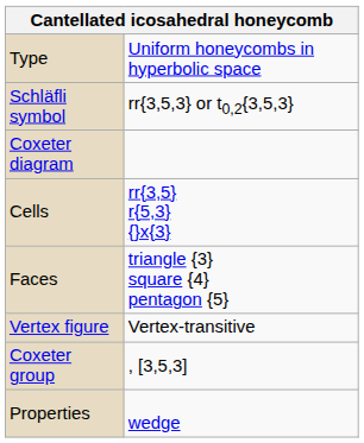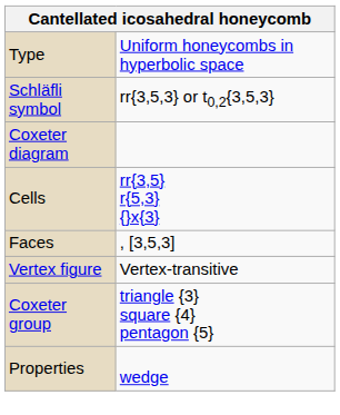 <table class="wikitable" align="right" style="margin-left:10px" width="320">
 <tr>
 <th bgcolor=#e7dcc3 colspan=2>Cantellated icosahedral honeycomb<br></th>
 </tr>
 <tr>
 <td bgcolor=#e7dcc3>Type</td>
 <td><a href='#'>Uniform honeycombs in hyperbolic space</a></td>
 </tr>
 <tr>
 <td width=100 bgcolor=#e7dcc3><a href='#'>Schläfli symbol</a></td>
 <td>rr{3,5,3} or t<sub>0,2</sub>{3,5,3}</td>
 </tr>
 <tr>
 <td bgcolor=#e7dcc3><a href='#'>Coxeter diagram</a></td>
 <td></td>
 </tr>
 <tr>
 <td bgcolor=#e7dcc3>Cells</td>
 <td><a href='#'>rr{3,5}</a> <br><a href='#'>r{5,3}</a> <br><a href='#'>{}x{3}</a> </td>
 </tr>
 <tr>
 <td bgcolor=#e7dcc3>Faces</td>
-<td><a href='#'>triangle</a> {3}<br><a href='#'>square</a> {4}<br><a href='#'>pentagon</a> {5}</td>
+<td>, [3,5,3]</td>
 </tr>
 <tr>
 <td bgcolor=#e7dcc3><a href='#'>Vertex figure</a></td>
 <td>Vertex-transitive</td>
 </tr>
 <tr>
 <td bgcolor=#e7dcc3><a href='#'>Coxeter group</a></td>
-<td>, [3,5,3]</td>
+<td><a href='#'>triangle</a> {3}<br><a href='#'>square</a> {4}<br><a href='#'>pentagon</a> {5}</td>
 </tr>
 <tr>
 <td bgcolor=#e7dcc3>Properties</td>
 <td><br><a href='#'>wedge</a></td>
 </tr>
 </table>
